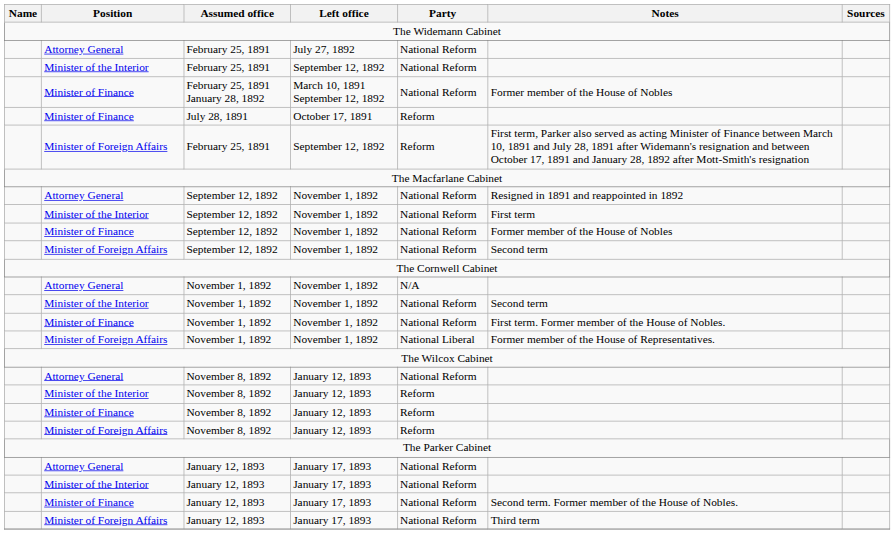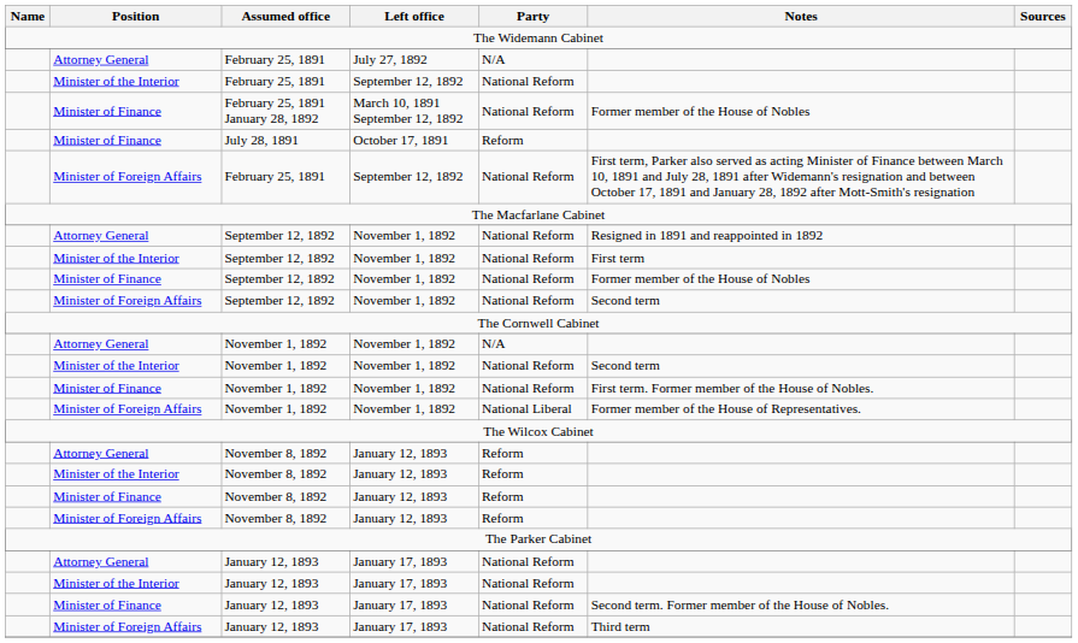 <table class="wikitable " style="border-style:solid;border-width:1px;border-color:#808080" cellspacing="2" cellpadding="2">
 <tr>
 <th>Name</th>
 <th>Position</th>
 <th>Assumed office</th>
 <th>Left office</th>
 <th>Party</th>
 <th style="width:40%;">Notes</th>
 <th class="unsortable">Sources</th>
 </tr>
 <tr>
 <td colspan=7 align=center style="border-style:solid;border-width:1px;border-color:#808080">The Widemann Cabinet</td>
 </tr>
 <tr>
 <td></td>
 <td><a href='#'>Attorney General</a></td>
 <td>February 25, 1891</td>
 <td>July 27, 1892</td>
-<td>National Reform</td>
+<td>N/A</td>
 <td></td>
 <td></td>
 </tr>
 <tr>
 <td></td>
 <td><a href='#'>Minister of the Interior</a></td>
 <td>February 25, 1891</td>
 <td>September 12, 1892</td>
 <td>National Reform</td>
 <td></td>
 <td></td>
 </tr>
 <tr>
 <td></td>
 <td><a href='#'>Minister of Finance</a></td>
 <td>February 25, 1891<br>January 28, 1892</td>
 <td>March 10, 1891<br>September 12, 1892</td>
 <td>National Reform</td>
 <td>Former member of the House of Nobles</td>
 <td></td>
 </tr>
 <tr>
 <td></td>
 <td><a href='#'>Minister of Finance</a></td>
 <td>July 28, 1891</td>
 <td>October 17, 1891</td>
 <td>Reform</td>
 <td></td>
 <td><br></td>
 </tr>
 <tr>
 <td></td>
 <td><a href='#'>Minister of Foreign Affairs</a></td>
 <td>February 25, 1891</td>
 <td>September 12, 1892</td>
-<td>Reform</td>
+<td>National Reform</td>
 <td>First term, Parker also served as acting Minister of Finance between March 10, 1891 and July 28, 1891 after Widemann's resignation and between October 17, 1891 and January 28, 1892 after Mott-Smith's resignation</td>
 <td></td>
 </tr>
 <tr>
 <td colspan=7 align=center style="border-style:solid;border-width:1px;border-color:#808080">The Macfarlane Cabinet</td>
 </tr>
 <tr>
 <td></td>
 <td><a href='#'>Attorney General</a></td>
 <td>September 12, 1892</td>
 <td>November 1, 1892</td>
 <td>National Reform</td>
 <td>Resigned in 1891 and reappointed in 1892</td>
 <td></td>
 </tr>
 <tr>
 <td></td>
 <td><a href='#'>Minister of the Interior</a></td>
 <td>September 12, 1892</td>
 <td>November 1, 1892</td>
 <td>National Reform</td>
 <td>First term</td>
 <td></td>
 </tr>
 <tr>
 <td></td>
 <td><a href='#'>Minister of Finance</a></td>
 <td>September 12, 1892</td>
 <td>November 1, 1892</td>
 <td>National Reform</td>
 <td>Former member of the House of Nobles</td>
 <td></td>
 </tr>
 <tr>
 <td></td>
 <td><a href='#'>Minister of Foreign Affairs</a></td>
 <td>September 12, 1892</td>
 <td>November 1, 1892</td>
 <td>National Reform</td>
 <td>Second term</td>
 <td></td>
 </tr>
 <tr>
 <td colspan=7 align=center style="border-style:solid;border-width:1px;border-color:#808080">The Cornwell Cabinet</td>
 </tr>
 <tr>
 <td></td>
 <td><a href='#'>Attorney General</a></td>
 <td>November 1, 1892</td>
 <td>November 1, 1892</td>
 <td>N/A</td>
 <td></td>
 <td></td>
 </tr>
 <tr>
 <td></td>
 <td><a href='#'>Minister of the Interior</a></td>
 <td>November 1, 1892</td>
 <td>November 1, 1892</td>
 <td>National Reform</td>
 <td>Second term</td>
 <td></td>
 </tr>
 <tr>
 <td></td>
 <td><a href='#'>Minister of Finance</a></td>
 <td>November 1, 1892</td>
 <td>November 1, 1892</td>
 <td>National Reform</td>
 <td>First term. Former member of the House of Nobles.</td>
 <td></td>
 </tr>
 <tr>
 <td></td>
 <td><a href='#'>Minister of Foreign Affairs</a></td>
 <td>November 1, 1892</td>
 <td>November 1, 1892</td>
 <td>National Liberal</td>
 <td>Former member of the House of Representatives.</td>
 <td></td>
 </tr>
 <tr>
 <td colspan=7 align=center style="border-style:solid;border-width:1px;border-color:#808080">The Wilcox Cabinet</td>
 </tr>
 <tr>
 <td></td>
 <td><a href='#'>Attorney General</a></td>
 <td>November 8, 1892</td>
 <td>January 12, 1893</td>
-<td>National Reform</td>
+<td>Reform</td>
 <td></td>
 <td></td>
 </tr>
 <tr>
 <td></td>
 <td><a href='#'>Minister of the Interior</a></td>
 <td>November 8, 1892</td>
 <td>January 12, 1893</td>
 <td>Reform</td>
 <td></td>
 <td></td>
 </tr>
 <tr>
 <td></td>
 <td><a href='#'>Minister of Finance</a></td>
 <td>November 8, 1892</td>
 <td>January 12, 1893</td>
 <td>Reform</td>
 <td></td>
 <td></td>
 </tr>
 <tr>
 <td></td>
 <td><a href='#'>Minister of Foreign Affairs</a></td>
 <td>November 8, 1892</td>
 <td>January 12, 1893</td>
 <td>Reform</td>
 <td></td>
 <td></td>
 </tr>
 <tr>
 <td colspan=7 align=center style="border-style:solid;border-width:1px;border-color:#808080">The Parker Cabinet</td>
 </tr>
 <tr>
 <td></td>
 <td><a href='#'>Attorney General</a></td>
 <td>January 12, 1893</td>
 <td>January 17, 1893</td>
 <td>National Reform</td>
 <td></td>
 <td></td>
 </tr>
 <tr>
 <td></td>
 <td><a href='#'>Minister of the Interior</a></td>
 <td>January 12, 1893</td>
 <td>January 17, 1893</td>
 <td>National Reform</td>
 <td></td>
 <td></td>
 </tr>
 <tr>
 <td></td>
 <td><a href='#'>Minister of Finance</a></td>
 <td>January 12, 1893</td>
 <td>January 17, 1893</td>
 <td>National Reform</td>
 <td>Second term. Former member of the House of Nobles.</td>
 <td></td>
 </tr>
 <tr>
 <td></td>
 <td><a href='#'>Minister of Foreign Affairs</a></td>
 <td>January 12, 1893</td>
 <td>January 17, 1893</td>
 <td>National Reform</td>
 <td>Third term</td>
 <td></td>
 </tr>
 <tr>
 </tr>
 </table>
